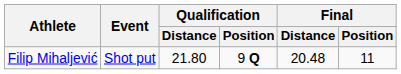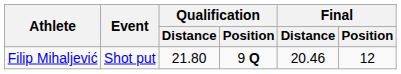 <table class=wikitable style=font-size:90%>
 <tr>
 <th rowspan=2>Athlete</th>
 <th rowspan=2>Event</th>
 <th colspan=2>Qualification</th>
 <th colspan=2>Final</th>
 </tr>
 <tr style=font-size:95%>
 <th>Distance</th>
 <th>Position</th>
 <th>Distance</th>
 <th>Position</th>
 </tr>
 <tr align=center>
 <td align=left><a href='#'>Filip Mihaljević</a></td>
 <td align=left><a href='#'>Shot put</a></td>
 <td>21.80</td>
 <td>9 <strong>Q</strong></td>
-<td>20.48</td>
-<td>11</td>
+<td>20.46</td>
+<td>12</td>
 </tr>
 </table>
